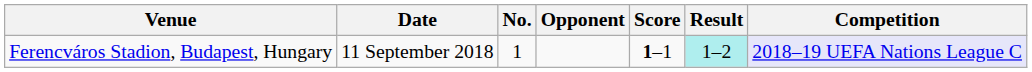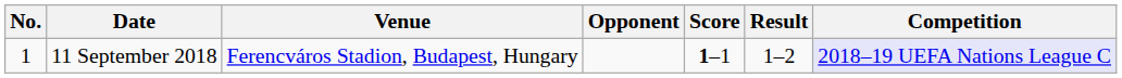 <table class="wikitable" style="font-size:100%;">
 <tr>
+<th>No.</th>
+<th>Date</th>
 <th>Venue</th>
-<th>Date</th>
-<th>No.</th>
 <th>Opponent</th>
 <th>Score</th>
 <th>Result</th>
 <th>Competition</th>
 </tr>
 <tr>
+<td align=center>1</td>
+<td>11 September 2018</td>
 <td><a href='#'>Ferencváros Stadion</a>, <a href='#'>Budapest</a>, Hungary</td>
-<td>11 September 2018</td>
-<td align=center>1</td>
 <td></td>
 <td align=center><strong>1</strong>–1</td>
-<td align=center style="background: paleturquoise;">1–2</td>
+<td align=center>1–2</td>
 <td style="background: lavender;"><a href='#'>2018–19 UEFA Nations League C</a></td>
 </tr>
 </table>
